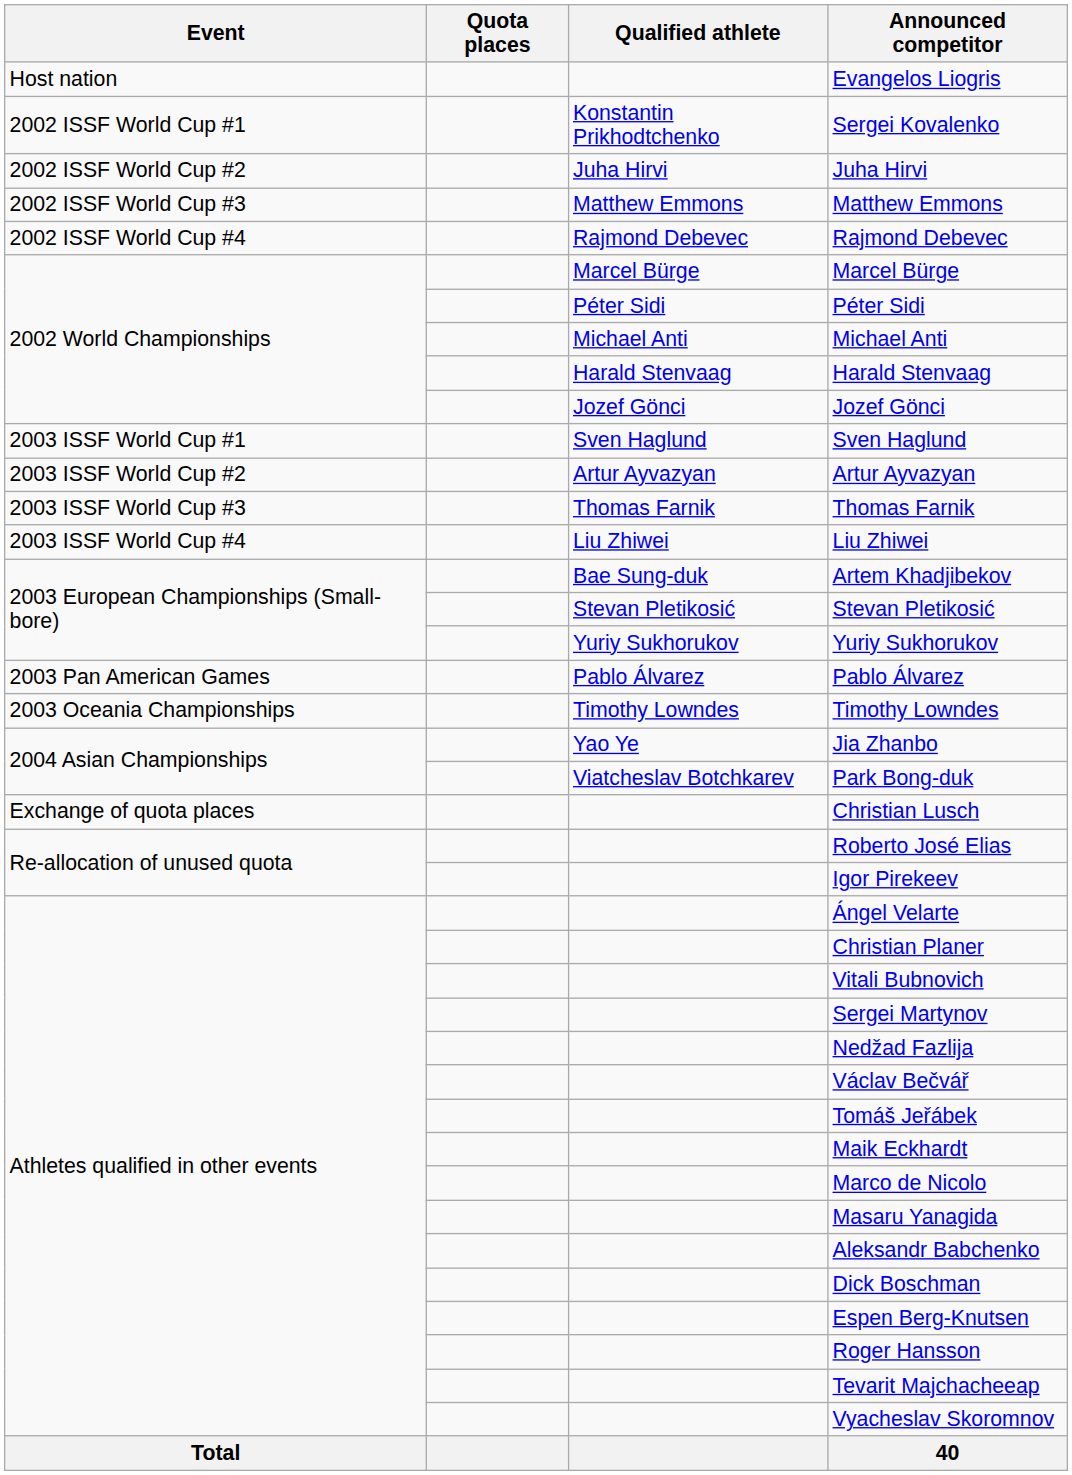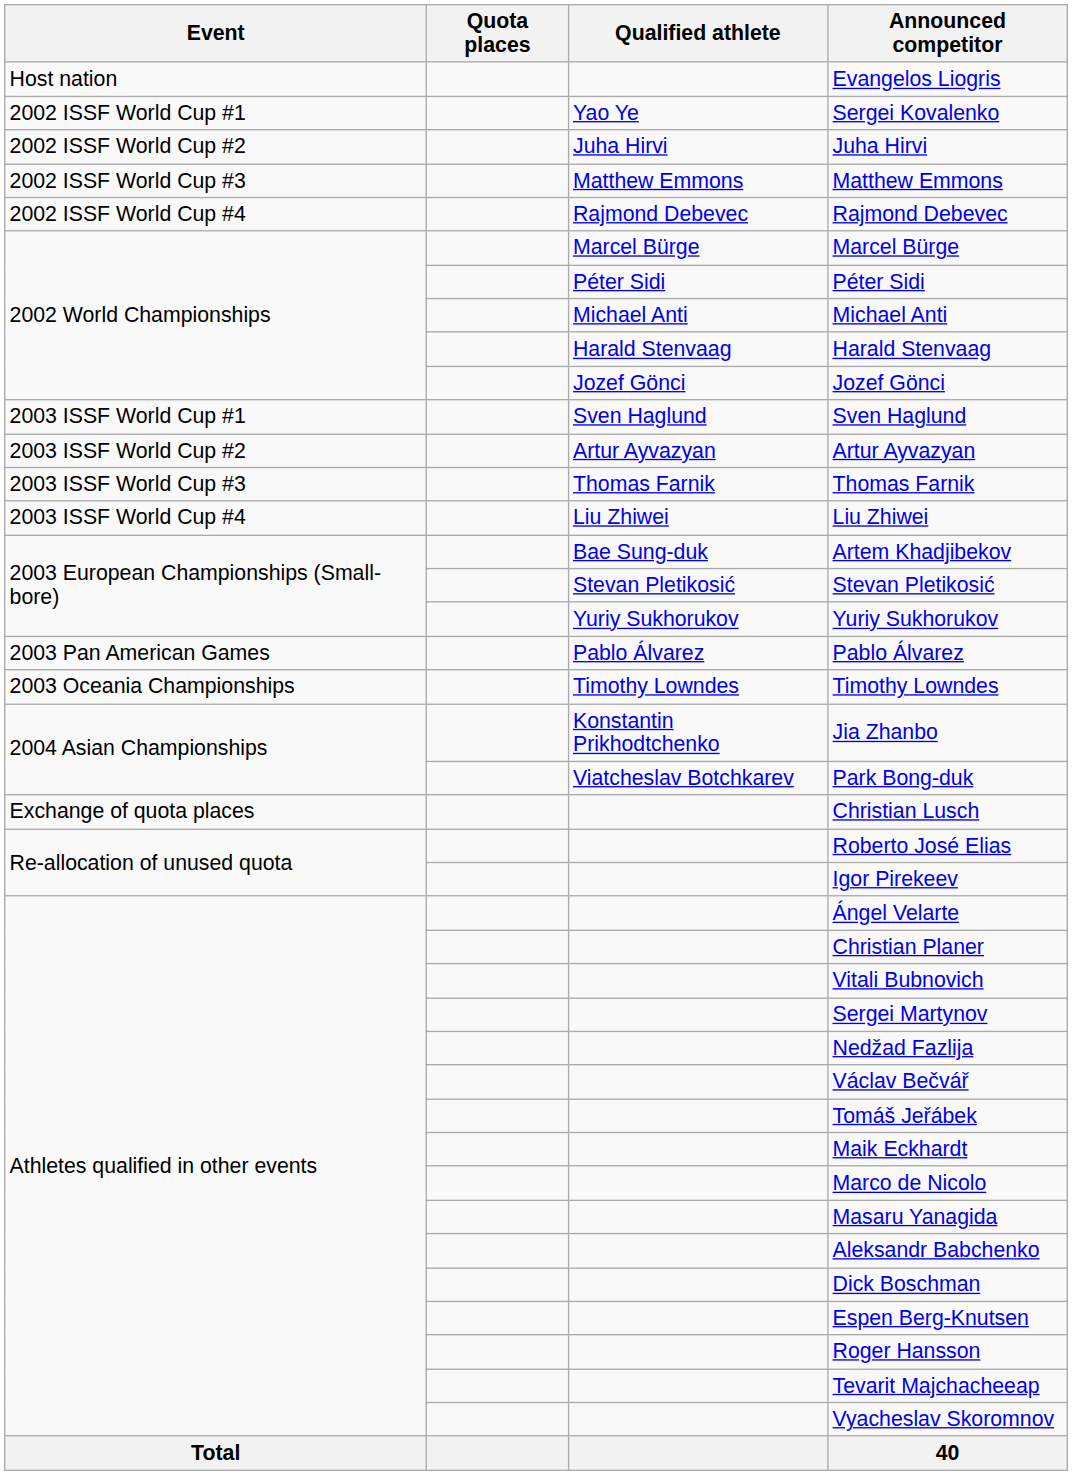 <table class=wikitable style="text-align:left" width=800>
 <tr>
 <th>Event</th>
 <th>Quota places</th>
 <th>Qualified athlete</th>
 <th>Announced competitor</th>
 </tr>
 <tr>
 <td>Host nation</td>
 <td></td>
 <td></td>
 <td><a href='#'>Evangelos Liogris</a></td>
 </tr>
 <tr>
 <td>2002 ISSF World Cup #1</td>
 <td></td>
-<td><a href='#'>Konstantin Prikhodtchenko</a></td>
+<td><a href='#'>Yao Ye</a></td>
 <td><a href='#'>Sergei Kovalenko</a></td>
 </tr>
 <tr>
 <td>2002 ISSF World Cup #2</td>
 <td></td>
 <td><a href='#'>Juha Hirvi</a></td>
 <td><a href='#'>Juha Hirvi</a></td>
 </tr>
 <tr>
 <td>2002 ISSF World Cup #3</td>
 <td></td>
 <td><a href='#'>Matthew Emmons</a></td>
 <td><a href='#'>Matthew Emmons</a></td>
 </tr>
 <tr>
 <td>2002 ISSF World Cup #4</td>
 <td></td>
 <td><a href='#'>Rajmond Debevec</a></td>
 <td><a href='#'>Rajmond Debevec</a></td>
 </tr>
 <tr>
 <td rowspan=5>2002 World Championships</td>
 <td></td>
 <td><a href='#'>Marcel Bürge</a></td>
 <td><a href='#'>Marcel Bürge</a></td>
 </tr>
 <tr>
 <td></td>
 <td><a href='#'>Péter Sidi</a></td>
 <td><a href='#'>Péter Sidi</a></td>
 </tr>
 <tr>
 <td></td>
 <td><a href='#'>Michael Anti</a></td>
 <td><a href='#'>Michael Anti</a></td>
 </tr>
 <tr>
 <td></td>
 <td><a href='#'>Harald Stenvaag</a></td>
 <td><a href='#'>Harald Stenvaag</a></td>
 </tr>
 <tr>
 <td></td>
 <td><a href='#'>Jozef Gönci</a></td>
 <td><a href='#'>Jozef Gönci</a></td>
 </tr>
 <tr>
 <td>2003 ISSF World Cup #1</td>
 <td></td>
 <td><a href='#'>Sven Haglund</a></td>
 <td><a href='#'>Sven Haglund</a></td>
 </tr>
 <tr>
 <td>2003 ISSF World Cup #2</td>
 <td></td>
 <td><a href='#'>Artur Ayvazyan</a></td>
 <td><a href='#'>Artur Ayvazyan</a></td>
 </tr>
 <tr>
 <td>2003 ISSF World Cup #3</td>
 <td></td>
 <td><a href='#'>Thomas Farnik</a></td>
 <td><a href='#'>Thomas Farnik</a></td>
 </tr>
 <tr>
 <td>2003 ISSF World Cup #4</td>
 <td></td>
 <td><a href='#'>Liu Zhiwei</a></td>
 <td><a href='#'>Liu Zhiwei</a></td>
 </tr>
 <tr>
 <td rowspan=3>2003 European Championships (Small-bore)</td>
 <td></td>
 <td><a href='#'>Bae Sung-duk</a></td>
 <td><a href='#'>Artem Khadjibekov</a></td>
 </tr>
 <tr>
 <td></td>
 <td><a href='#'>Stevan Pletikosić</a></td>
 <td><a href='#'>Stevan Pletikosić</a></td>
 </tr>
 <tr>
 <td></td>
 <td><a href='#'>Yuriy Sukhorukov</a></td>
 <td><a href='#'>Yuriy Sukhorukov</a></td>
 </tr>
 <tr>
 <td>2003 Pan American Games</td>
 <td></td>
 <td><a href='#'>Pablo Álvarez</a></td>
 <td><a href='#'>Pablo Álvarez</a></td>
 </tr>
 <tr>
 <td>2003 Oceania Championships</td>
 <td></td>
 <td><a href='#'>Timothy Lowndes</a></td>
 <td><a href='#'>Timothy Lowndes</a></td>
 </tr>
 <tr>
 <td rowspan=2>2004 Asian Championships</td>
 <td></td>
-<td><a href='#'>Yao Ye</a></td>
+<td><a href='#'>Konstantin Prikhodtchenko</a></td>
 <td><a href='#'>Jia Zhanbo</a></td>
 </tr>
 <tr>
 <td></td>
 <td><a href='#'>Viatcheslav Botchkarev</a></td>
 <td><a href='#'>Park Bong-duk</a></td>
 </tr>
 <tr>
 <td>Exchange of quota places</td>
 <td></td>
 <td></td>
 <td><a href='#'>Christian Lusch</a></td>
 </tr>
 <tr>
 <td rowspan=2>Re-allocation of unused quota</td>
 <td></td>
 <td></td>
 <td><a href='#'>Roberto José Elias</a></td>
 </tr>
 <tr>
 <td></td>
 <td></td>
 <td><a href='#'>Igor Pirekeev</a></td>
 </tr>
 <tr>
 <td rowspan=16>Athletes qualified in other events</td>
 <td></td>
 <td></td>
 <td><a href='#'>Ángel Velarte</a></td>
 </tr>
 <tr>
 <td></td>
 <td></td>
 <td><a href='#'>Christian Planer</a></td>
 </tr>
 <tr>
 <td></td>
 <td></td>
 <td><a href='#'>Vitali Bubnovich</a></td>
 </tr>
 <tr>
 <td></td>
 <td></td>
 <td><a href='#'>Sergei Martynov</a></td>
 </tr>
 <tr>
 <td></td>
 <td></td>
 <td><a href='#'>Nedžad Fazlija</a></td>
 </tr>
 <tr>
 <td></td>
 <td></td>
 <td><a href='#'>Václav Bečvář</a></td>
 </tr>
 <tr>
 <td></td>
 <td></td>
 <td><a href='#'>Tomáš Jeřábek</a></td>
 </tr>
 <tr>
 <td></td>
 <td></td>
 <td><a href='#'>Maik Eckhardt</a></td>
 </tr>
 <tr>
 <td></td>
 <td></td>
 <td><a href='#'>Marco de Nicolo</a></td>
 </tr>
 <tr>
 <td></td>
 <td></td>
 <td><a href='#'>Masaru Yanagida</a></td>
 </tr>
 <tr>
 <td></td>
 <td></td>
 <td><a href='#'>Aleksandr Babchenko</a></td>
 </tr>
 <tr>
 <td></td>
 <td></td>
 <td><a href='#'>Dick Boschman</a></td>
 </tr>
 <tr>
 <td></td>
 <td></td>
 <td><a href='#'>Espen Berg-Knutsen</a></td>
 </tr>
 <tr>
 <td></td>
 <td></td>
 <td><a href='#'>Roger Hansson</a></td>
 </tr>
 <tr>
 <td></td>
 <td></td>
 <td><a href='#'>Tevarit Majchacheeap</a></td>
 </tr>
 <tr>
 <td></td>
 <td></td>
 <td><a href='#'>Vyacheslav Skoromnov</a></td>
 </tr>
 <tr>
 <th>Total</th>
 <th></th>
 <th></th>
 <th>40</th>
 </tr>
 </table>
